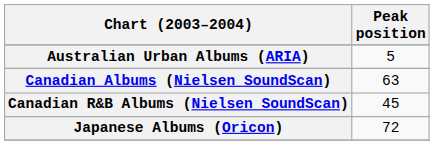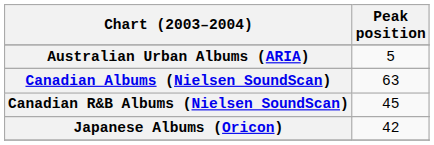 <table class="wikitable sortable plainrowheaders" style="text-align:center">
 <tr>
 <th scope="col">Chart (2003–2004)</th>
 <th scope="col">Peak<br>position</th>
 </tr>
 <tr>
 </tr>
 <tr>
 <th scope="row">Australian Urban Albums (<a href='#'>ARIA</a>)</th>
 <td>5</td>
 </tr>
 <tr>
 </tr>
 <tr>
 </tr>
 <tr>
 <th scope="row"><a href='#'>Canadian Albums</a> (<a href='#'>Nielsen SoundScan</a>)</th>
 <td>63</td>
 </tr>
 <tr>
 <th scope="row">Canadian R&B Albums (<a href='#'>Nielsen SoundScan</a>)</th>
 <td>45</td>
 </tr>
 <tr>
 </tr>
 <tr>
 </tr>
 <tr>
 </tr>
 <tr>
 </tr>
 <tr>
 </tr>
 <tr>
 </tr>
 <tr>
 <th scope="row">Japanese Albums (<a href='#'>Oricon</a>)</th>
-<td>72</td>
+<td>42</td>
 </tr>
 <tr>
 </tr>
 <tr>
 </tr>
 <tr>
 </tr>
 <tr>
 </tr>
 <tr>
 </tr>
 <tr>
 </tr>
 <tr>
 </tr>
 <tr>
 </tr>
 <tr>
 </tr>
 </table>
